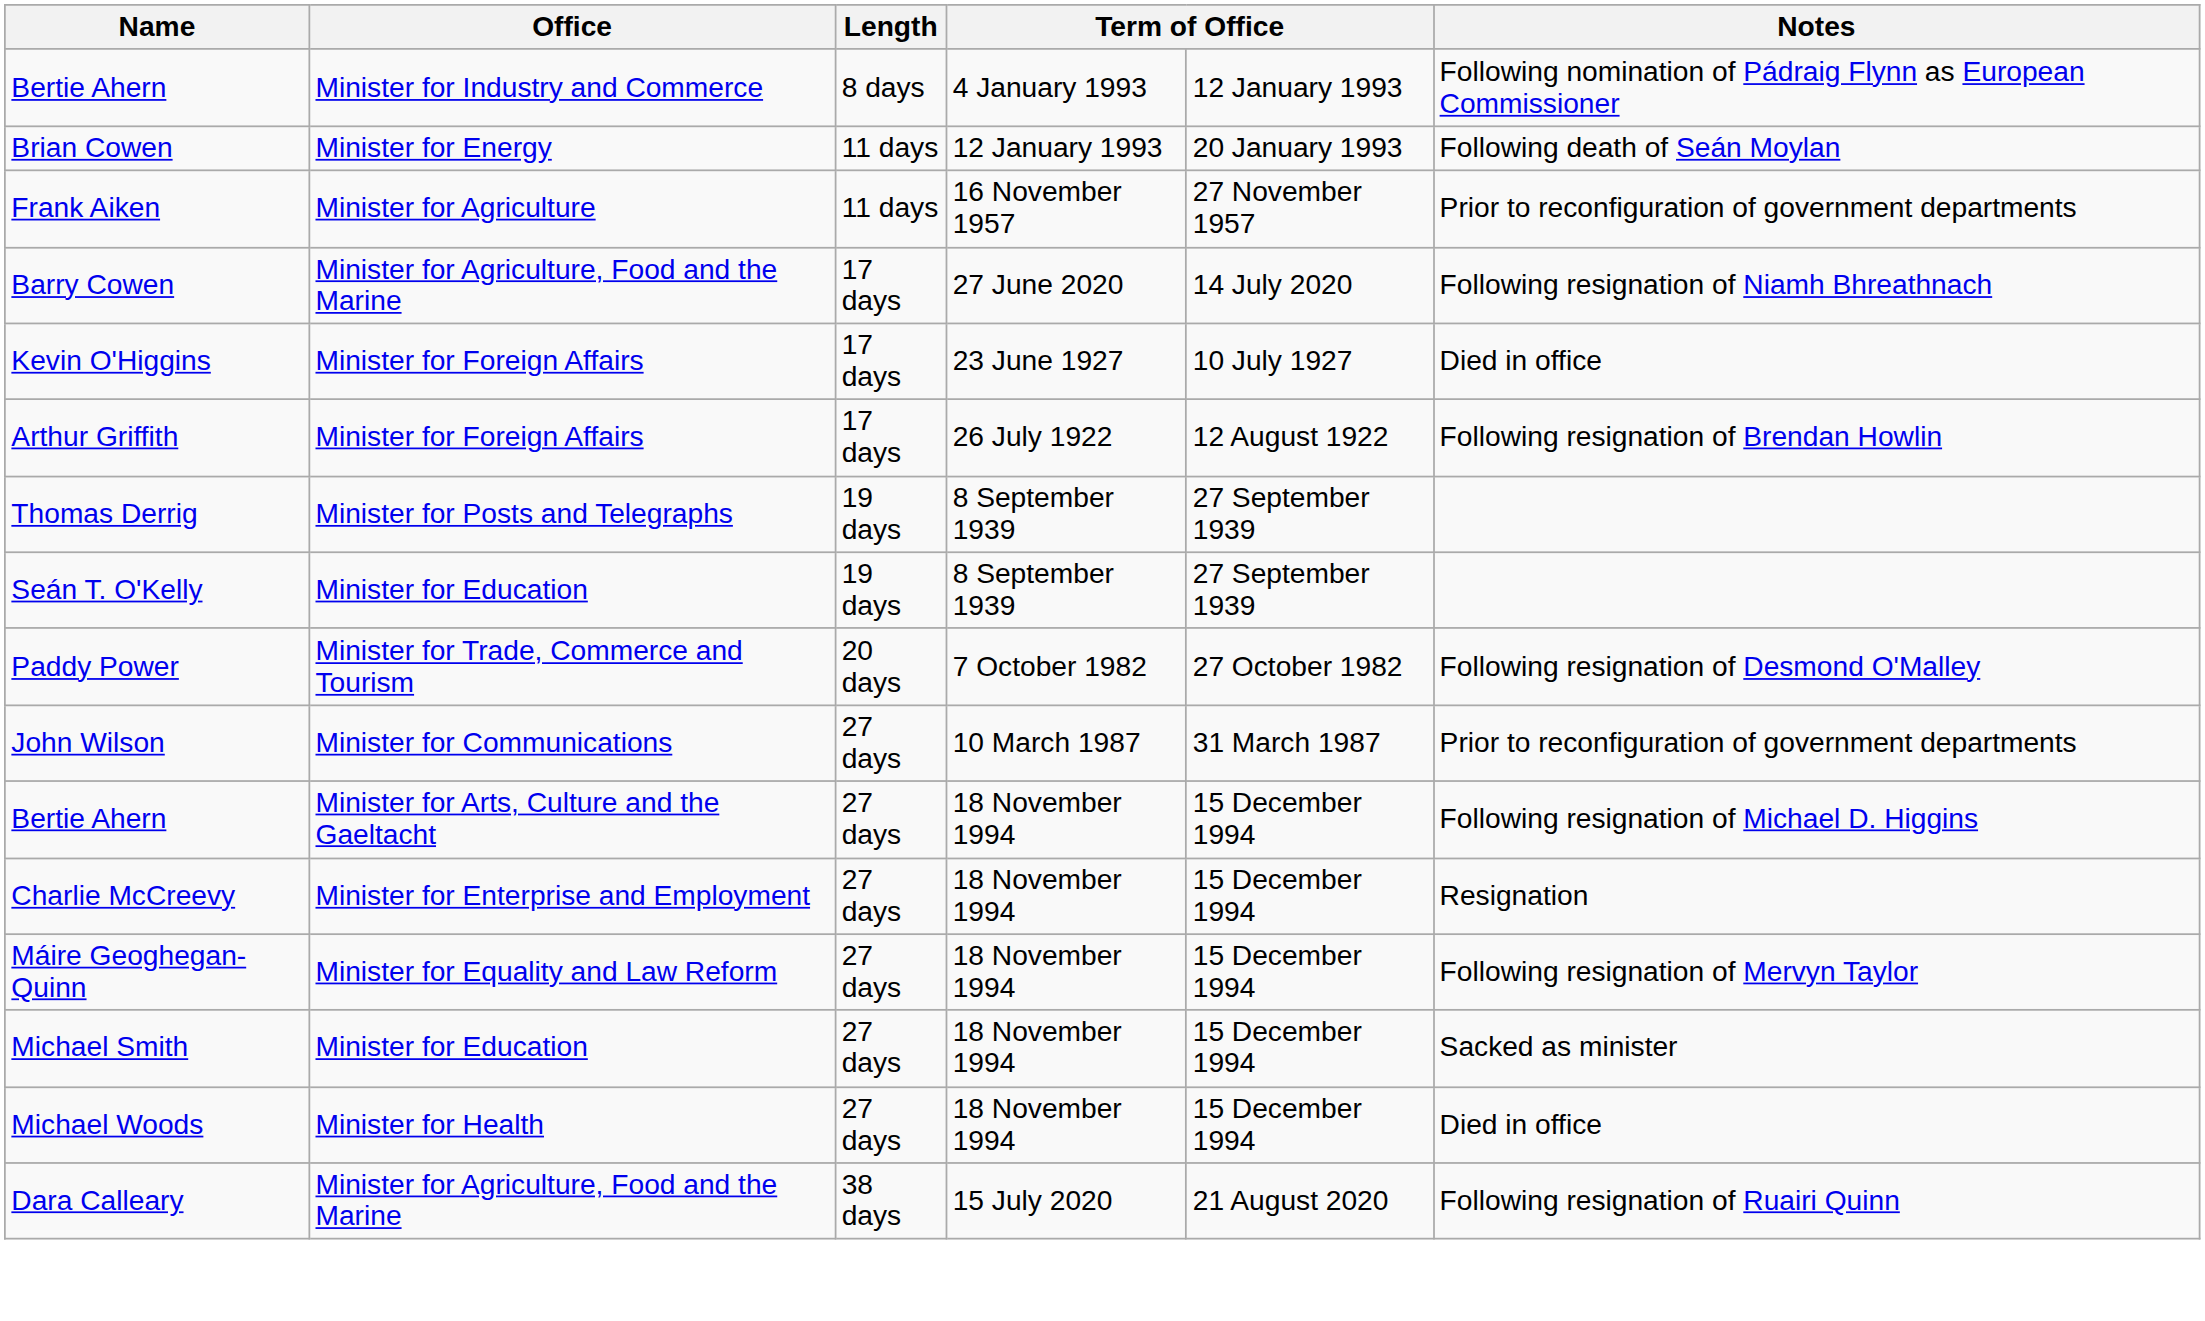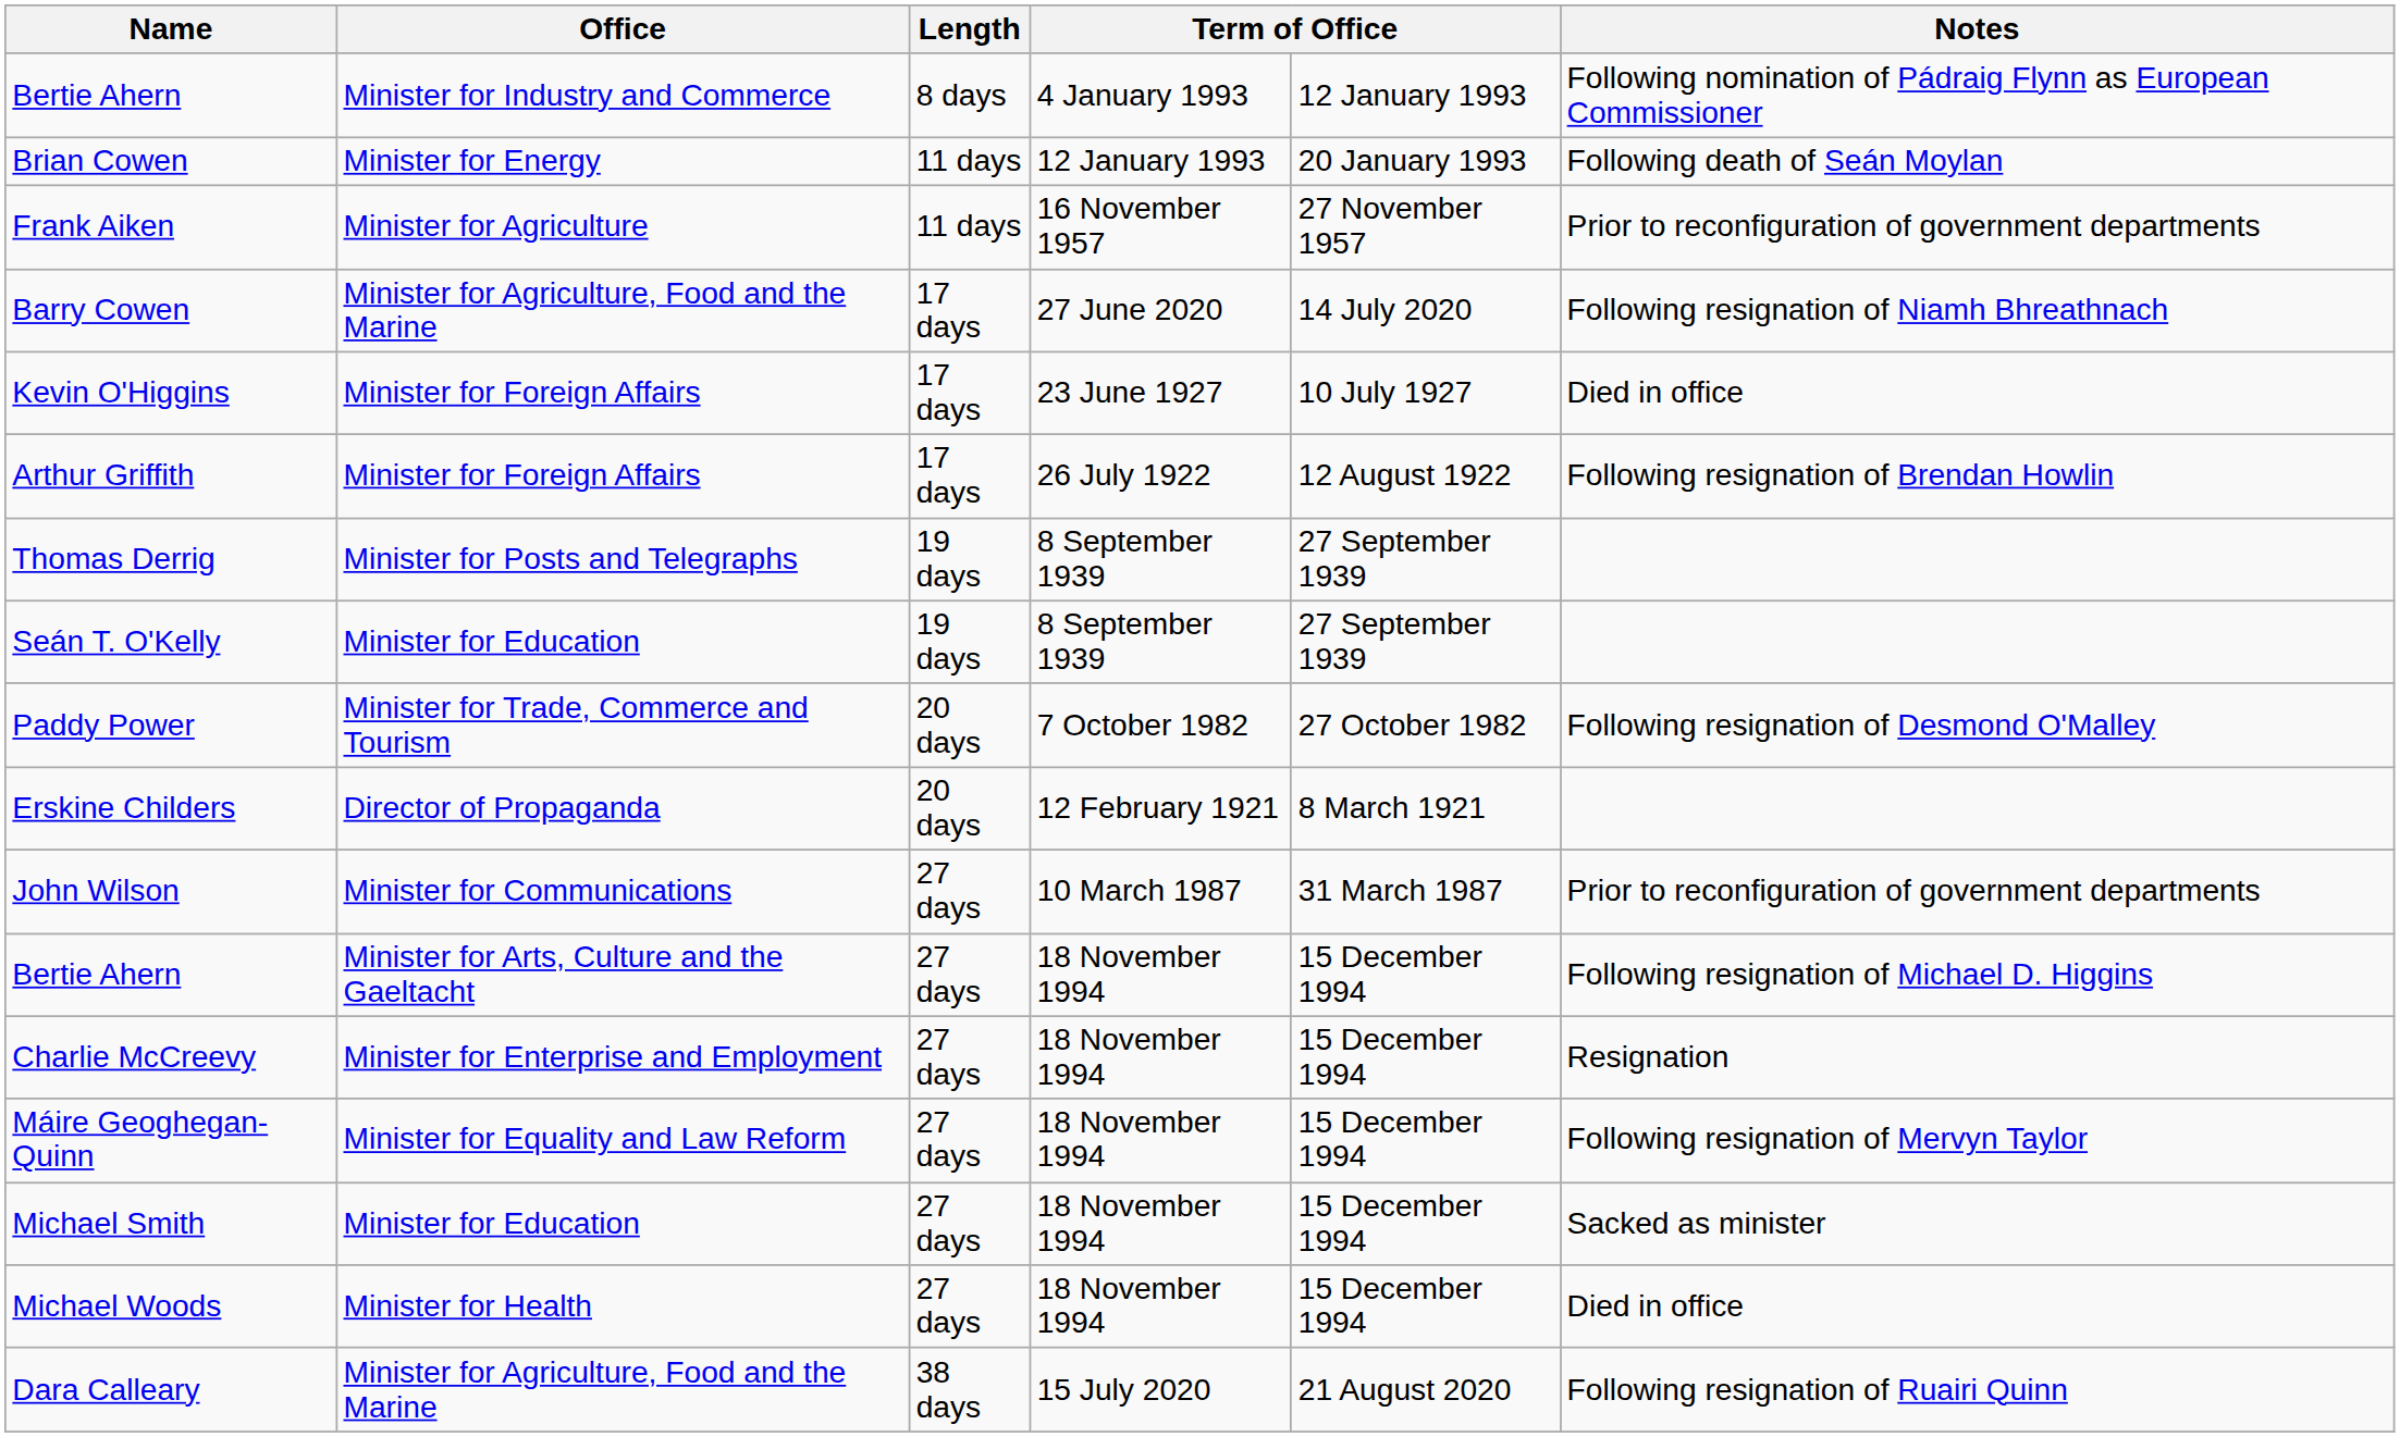 <table class="wikitable">
 <tr>
 <th>Name</th>
 <th>Office</th>
 <th>Length</th>
 <th colspan=2>Term of Office</th>
 <th>Notes</th>
 </tr>
 <tr>
 <td><a href='#'>Bertie Ahern</a></td>
 <td><a href='#'>Minister for Industry and Commerce</a></td>
 <td>8 days</td>
 <td>4 January 1993</td>
 <td>12 January 1993</td>
 <td>Following nomination of <a href='#'>Pádraig Flynn</a> as <a href='#'>European Commissioner</a></td>
 </tr>
 <tr>
 <td><a href='#'>Brian Cowen</a></td>
 <td><a href='#'>Minister for Energy</a></td>
 <td>11 days</td>
 <td>12 January 1993</td>
 <td>20 January 1993</td>
 <td>Following death of <a href='#'>Seán Moylan</a></td>
 </tr>
 <tr>
 <td><a href='#'>Frank Aiken</a></td>
 <td><a href='#'>Minister for Agriculture</a></td>
 <td>11 days</td>
 <td>16 November 1957</td>
 <td>27 November 1957</td>
 <td>Prior to reconfiguration of government departments</td>
 </tr>
 <tr>
 <td><a href='#'>Barry Cowen</a></td>
 <td><a href='#'>Minister for Agriculture, Food and the Marine</a></td>
 <td>17 days</td>
 <td>27 June 2020</td>
 <td>14 July 2020</td>
 <td>Following resignation of <a href='#'>Niamh Bhreathnach</a></td>
 </tr>
 <tr>
 <td><a href='#'>Kevin O'Higgins</a></td>
 <td><a href='#'>Minister for Foreign Affairs</a></td>
 <td>17 days</td>
 <td>23 June 1927</td>
 <td>10 July 1927</td>
 <td>Died in office</td>
 </tr>
 <tr>
 <td><a href='#'>Arthur Griffith</a></td>
 <td><a href='#'>Minister for Foreign Affairs</a></td>
 <td>17 days</td>
 <td>26 July 1922</td>
 <td>12 August 1922</td>
 <td>Following resignation of <a href='#'>Brendan Howlin</a></td>
 </tr>
 <tr>
 <td><a href='#'>Thomas Derrig</a></td>
 <td><a href='#'>Minister for Posts and Telegraphs</a></td>
 <td>19 days</td>
 <td>8 September 1939</td>
 <td>27 September 1939</td>
 <td></td>
 </tr>
 <tr>
 <td><a href='#'>Seán T. O'Kelly</a></td>
 <td><a href='#'>Minister for Education</a></td>
 <td>19 days</td>
 <td>8 September 1939</td>
 <td>27 September 1939</td>
 <td></td>
 </tr>
 <tr>
 <td><a href='#'>Paddy Power</a></td>
 <td><a href='#'>Minister for Trade, Commerce and Tourism</a></td>
 <td>20 days</td>
 <td>7 October 1982</td>
 <td>27 October 1982</td>
 <td>Following resignation of <a href='#'>Desmond O'Malley</a></td>
 </tr>
 <tr>
+<td><a href='#'>Erskine Childers</a></td>
+<td><a href='#'>Director of Propaganda</a></td>
+<td>20 days</td>
+<td>12 February 1921</td>
+<td>8 March 1921</td>
+<td></td>
+</tr>
+<tr>
 <td><a href='#'>John Wilson</a></td>
 <td><a href='#'>Minister for Communications</a></td>
 <td>27 days</td>
 <td>10 March 1987</td>
 <td>31 March 1987</td>
 <td>Prior to reconfiguration of government departments</td>
 </tr>
 <tr>
 <td><a href='#'>Bertie Ahern</a></td>
 <td><a href='#'>Minister for Arts, Culture and the Gaeltacht</a></td>
 <td>27 days</td>
 <td>18 November 1994</td>
 <td>15 December 1994</td>
 <td>Following resignation of <a href='#'>Michael D. Higgins</a></td>
 </tr>
 <tr>
 <td><a href='#'>Charlie McCreevy</a></td>
 <td><a href='#'>Minister for Enterprise and Employment</a></td>
 <td>27 days</td>
 <td>18 November 1994</td>
 <td>15 December 1994</td>
 <td>Resignation</td>
 </tr>
 <tr>
 <td><a href='#'>Máire Geoghegan-Quinn</a></td>
 <td><a href='#'>Minister for Equality and Law Reform</a></td>
 <td>27 days</td>
 <td>18 November 1994</td>
 <td>15 December 1994</td>
 <td>Following resignation of <a href='#'>Mervyn Taylor</a></td>
 </tr>
 <tr>
 <td><a href='#'>Michael Smith</a></td>
 <td><a href='#'>Minister for Education</a></td>
 <td>27 days</td>
 <td>18 November 1994</td>
 <td>15 December 1994</td>
 <td>Sacked as minister</td>
 </tr>
 <tr>
 <td><a href='#'>Michael Woods</a></td>
 <td><a href='#'>Minister for Health</a></td>
 <td>27 days</td>
 <td>18 November 1994</td>
 <td>15 December 1994</td>
 <td>Died in office</td>
 </tr>
 <tr>
 <td><a href='#'>Dara Calleary</a></td>
 <td><a href='#'>Minister for Agriculture, Food and the Marine</a></td>
 <td>38 days</td>
 <td>15 July 2020</td>
 <td>21 August 2020</td>
 <td>Following resignation of <a href='#'>Ruairi Quinn</a></td>
 </tr>
 </table>
